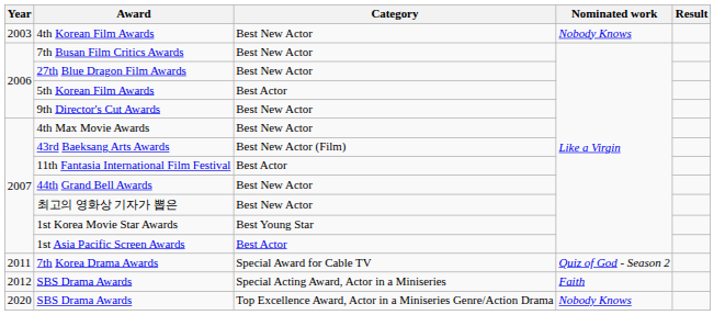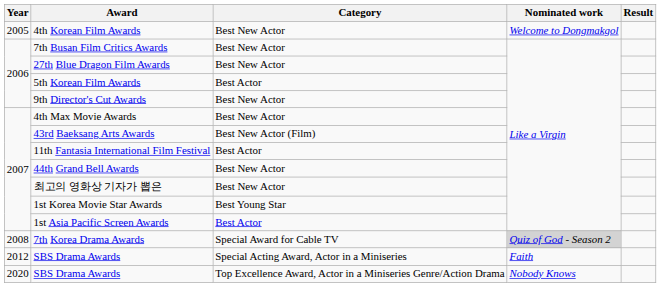 <table class=wikitable>
 <tr>
 <th>Year</th>
 <th>Award</th>
 <th>Category</th>
 <th>Nominated work</th>
 <th>Result</th>
 </tr>
 <tr>
-<td>2003</td>
+<td>2005</td>
 <td>4th <a href='#'>Korean Film Awards</a></td>
 <td>Best New Actor</td>
-<td><em><a href='#'>Nobody Knows</a></em></td>
+<td><em><a href='#'>Welcome to Dongmakgol</a></em></td>
 <td></td>
 </tr>
 <tr>
 <td rowspan=4>2006</td>
 <td>7th <a href='#'>Busan Film Critics Awards</a></td>
 <td>Best New Actor</td>
 <td rowspan=11><em><a href='#'>Like a Virgin</a></em></td>
 <td></td>
 </tr>
 <tr>
 <td><a href='#'>27th</a> <a href='#'>Blue Dragon Film Awards</a></td>
 <td>Best New Actor</td>
 <td></td>
 </tr>
 <tr>
 <td>5th <a href='#'>Korean Film Awards</a></td>
 <td>Best Actor</td>
 <td></td>
 </tr>
 <tr>
 <td>9th <a href='#'>Director's Cut Awards</a></td>
 <td>Best New Actor</td>
 <td></td>
 </tr>
 <tr>
 <td rowspan=7>2007</td>
 <td>4th Max Movie Awards</td>
 <td>Best New Actor</td>
 <td></td>
 </tr>
 <tr>
 <td><a href='#'>43rd</a> <a href='#'>Baeksang Arts Awards</a></td>
 <td>Best New Actor (Film)</td>
 <td></td>
 </tr>
 <tr>
 <td>11th <a href='#'>Fantasia International Film Festival</a></td>
 <td>Best Actor</td>
 <td></td>
 </tr>
 <tr>
 <td><a href='#'>44th</a> <a href='#'>Grand Bell Awards</a></td>
 <td>Best New Actor</td>
 <td></td>
 </tr>
 <tr>
 <td>최고의 영화상 기자가 뽑은</td>
 <td>Best New Actor</td>
 <td></td>
 </tr>
 <tr>
 <td>1st Korea Movie Star Awards</td>
 <td>Best Young Star</td>
 <td></td>
 </tr>
 <tr>
 <td>1st <a href='#'>Asia Pacific Screen Awards</a></td>
 <td><a href='#'>Best Actor</a></td>
 <td></td>
 </tr>
 <tr>
-<td>2011</td>
+<td>2008</td>
 <td><a href='#'>7th</a> <a href='#'>Korea Drama Awards</a></td>
 <td>Special Award for Cable TV</td>
-<td><em><a href='#'>Quiz of God</a> - Season 2</em></td>
+<td style="background: lightgrey;"><em><a href='#'>Quiz of God</a> - Season 2</em></td>
 <td></td>
 </tr>
 <tr>
 <td>2012</td>
 <td><a href='#'>SBS Drama Awards</a></td>
 <td>Special Acting Award, Actor in a Miniseries</td>
 <td><em><a href='#'>Faith</a></em></td>
 <td></td>
 </tr>
 <tr>
 <td>2020</td>
 <td><a href='#'>SBS Drama Awards</a></td>
 <td>Top Excellence Award, Actor in a Miniseries Genre/Action Drama</td>
 <td><em><a href='#'>Nobody Knows</a></em></td>
 <td></td>
 </tr>
 </table>
